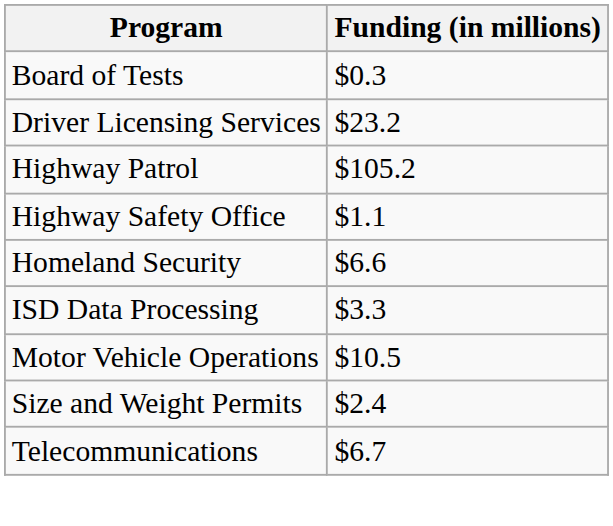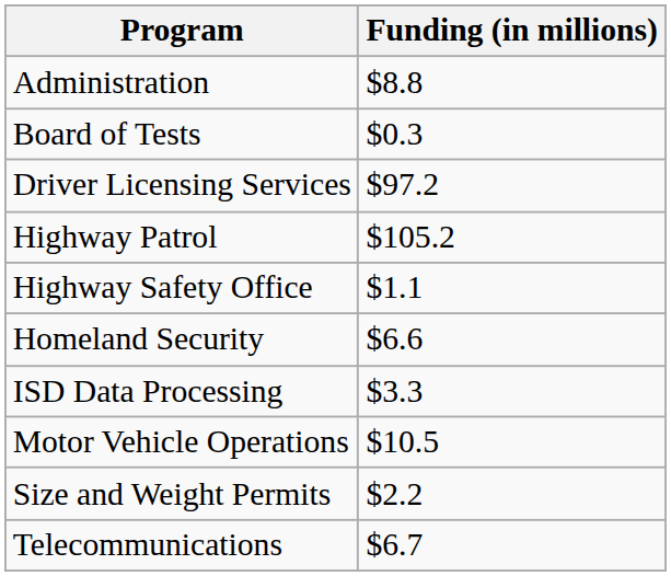 <table border="1" cellspacing="0" cellpadding="5" style="border-collapse:collapse;" class="wikitable">
 <tr>
 <th>Program</th>
 <th>Funding (in millions)</th>
+</tr>
+<tr>
+<td>Administration</td>
+<td>$8.8</td>
 </tr>
 <tr>
 <td>Board of Tests</td>
 <td>$0.3</td>
 </tr>
 <tr>
 <td>Driver Licensing Services</td>
-<td>$23.2</td>
+<td>$97.2</td>
 </tr>
 <tr>
 <td>Highway Patrol</td>
 <td>$105.2</td>
 </tr>
 <tr>
 <td>Highway Safety Office</td>
 <td>$1.1</td>
 </tr>
 <tr>
 <td>Homeland Security</td>
 <td>$6.6</td>
 </tr>
 <tr>
 <td>ISD Data Processing</td>
 <td>$3.3</td>
 </tr>
 <tr>
 <td>Motor Vehicle Operations</td>
 <td>$10.5</td>
 </tr>
 <tr>
 <td>Size and Weight Permits</td>
-<td>$2.4</td>
+<td>$2.2</td>
 </tr>
 <tr>
 <td>Telecommunications</td>
 <td>$6.7</td>
 </tr>
 </table>
